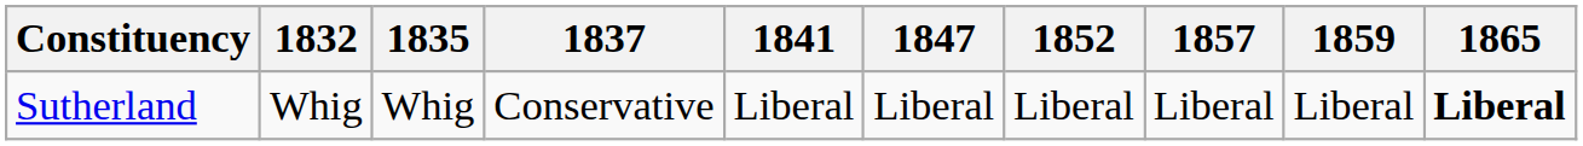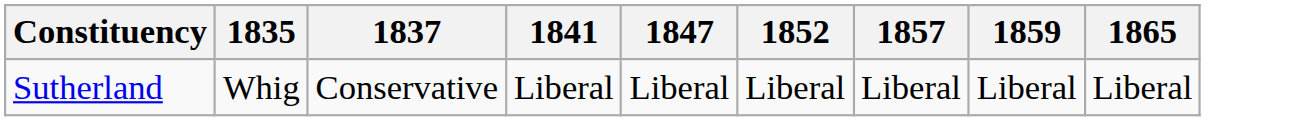 <table class=wikitable sortable>
 <tr>
 <th>Constituency</th>
-<th>1832</th>
 <th>1835</th>
 <th>1837</th>
 <th>1841</th>
 <th>1847</th>
 <th>1852</th>
 <th>1857</th>
 <th>1859</th>
 <th>1865</th>
 </tr>
 <tr>
 <td><a href='#'>Sutherland</a></td>
 <td bgcolor=>Whig</td>
-<td bgcolor=>Whig</td>
 <td bgcolor=>Conservative</td>
 <td bgcolor=>Liberal</td>
 <td bgcolor=>Liberal</td>
 <td bgcolor=>Liberal</td>
 <td bgcolor=>Liberal</td>
 <td bgcolor=>Liberal</td>
-<td bgcolor=><strong>Liberal</strong></td>
+<td bgcolor=>Liberal</td>
 </tr>
 </table>
